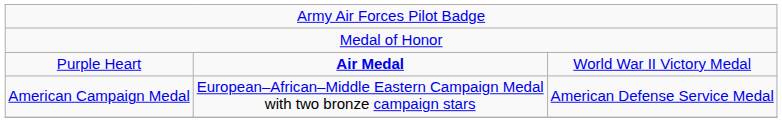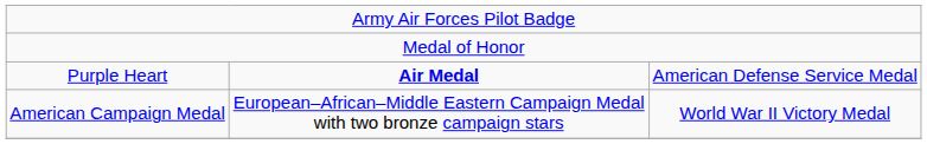 <table class="wikitable" style="margin:1em auto; text-align:center;">
 <tr>
 <td colspan="3"><a href='#'>Army Air Forces Pilot Badge</a></td>
 </tr>
 <tr>
 <td colspan="3"><a href='#'>Medal of Honor</a></td>
 </tr>
 <tr>
 <td><a href='#'>Purple Heart</a></td>
 <td><strong><a href='#'>Air Medal</a></strong></td>
-<td><a href='#'>World War II Victory Medal</a></td>
+<td><a href='#'>American Defense Service Medal</a></td>
 </tr>
 <tr>
 <td><a href='#'>American Campaign Medal</a></td>
 <td><a href='#'>European–African–Middle Eastern Campaign Medal</a><br>with two bronze <a href='#'>campaign stars</a></td>
-<td><a href='#'>American Defense Service Medal</a></td>
+<td><a href='#'>World War II Victory Medal</a></td>
 </tr>
 <tr>
 </tr>
 </table>
